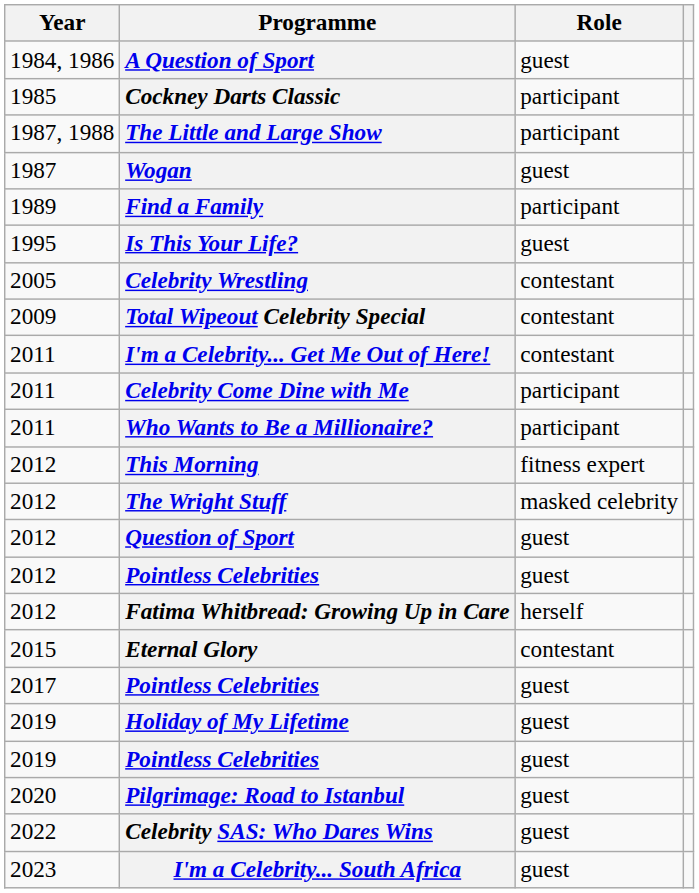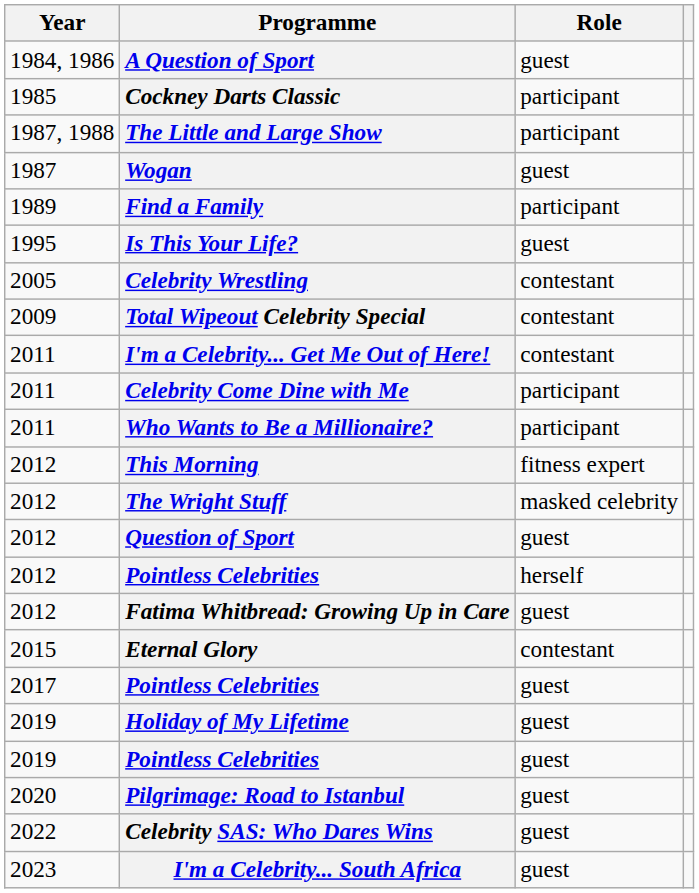 <table class="wikitable sortable">
 <tr>
 <th scope="col">Year</th>
 <th scope="col">Programme</th>
 <th scope="col">Role</th>
 <th scope=col class="unsortable"></th>
 </tr>
 <tr>
 <td>1984, 1986</td>
 <th scope=row style="text-align:left" data-sort-value=Question of Sport><em><a href='#'>A Question of Sport</a></em></th>
 <td>guest</td>
 <td></td>
 </tr>
 <tr>
 <td>1985</td>
 <th scope=row style="text-align:left"><em>Cockney Darts Classic</em></th>
 <td>participant</td>
 <td></td>
 </tr>
 <tr>
 <td>1987, 1988</td>
 <th scope=row style="text-align:left" data-sort-value=Little and Large Show><em><a href='#'>The Little and Large Show</a></em></th>
 <td>participant</td>
 <td></td>
 </tr>
 <tr>
 <td>1987</td>
 <th scope=row style="text-align:left"><em><a href='#'>Wogan</a></em></th>
 <td>guest</td>
 <td></td>
 </tr>
 <tr>
 <td>1989</td>
 <th scope=row style="text-align:left"><em><a href='#'>Find a Family</a></em></th>
 <td>participant</td>
 <td></td>
 </tr>
 <tr>
 <td>1995</td>
 <th scope=row style="text-align:left"><em><a href='#'>Is This Your Life?</a></em></th>
 <td>guest</td>
 <td></td>
 </tr>
 <tr>
 <td>2005</td>
 <th scope=row style="text-align:left"><em><a href='#'>Celebrity Wrestling</a></em></th>
 <td>contestant</td>
 <td></td>
 </tr>
 <tr>
 <td>2009</td>
 <th scope=row style="text-align:left"><em><a href='#'>Total Wipeout</a> Celebrity Special</em></th>
 <td>contestant</td>
 <td></td>
 </tr>
 <tr>
 <td>2011</td>
 <th scope=row style="text-align:left"><em><a href='#'>I'm a Celebrity... Get Me Out of Here!</a></em></th>
 <td>contestant</td>
 <td></td>
 </tr>
 <tr>
 <td>2011</td>
 <th scope=row style="text-align:left"><em><a href='#'>Celebrity Come Dine with Me</a></em></th>
 <td>participant</td>
 <td></td>
 </tr>
 <tr>
 <td>2011</td>
 <th scope=row style="text-align:left"><em><a href='#'>Who Wants to Be a Millionaire?</a></em></th>
 <td>participant</td>
 <td></td>
 </tr>
 <tr>
 <td>2012</td>
 <th scope=row style="text-align:left"><em><a href='#'>This Morning</a></em></th>
 <td>fitness expert</td>
 <td></td>
 </tr>
 <tr>
 <td>2012</td>
 <th scope=row style="text-align:left" data-sort-value=Wright Stuff><em><a href='#'>The Wright Stuff</a></em></th>
 <td>masked celebrity</td>
 <td></td>
 </tr>
 <tr>
 <td>2012</td>
 <th scope=row style="text-align:left"><em><a href='#'>Question of Sport</a></em></th>
 <td>guest</td>
 <td></td>
 </tr>
 <tr>
 <td>2012</td>
 <th scope=row style="text-align:left"><em><a href='#'>Pointless Celebrities</a></em></th>
-<td>guest</td>
+<td>herself</td>
 <td></td>
 </tr>
 <tr>
 <td>2012</td>
 <th scope=row><em>Fatima Whitbread: Growing Up in Care</em></th>
-<td>herself</td>
+<td>guest</td>
 <td></td>
 </tr>
 <tr>
 <td>2015</td>
 <th scope=row style="text-align:left"><em>Eternal Glory</em></th>
 <td>contestant</td>
 <td></td>
 </tr>
 <tr>
 <td>2017</td>
 <th scope=row style="text-align:left"><em><a href='#'>Pointless Celebrities</a></em> </th>
 <td>guest</td>
 <td></td>
 </tr>
 <tr>
 <td>2019</td>
 <th scope=row style="text-align:left"><em><a href='#'>Holiday of My Lifetime</a></em></th>
 <td>guest</td>
 <td></td>
 </tr>
 <tr>
 <td>2019</td>
 <th scope=row style="text-align:left"><em><a href='#'>Pointless Celebrities</a></em> </th>
 <td>guest</td>
 <td></td>
 </tr>
 <tr>
 <td>2020</td>
 <th scope=row style="text-align:left"><em><a href='#'>Pilgrimage: Road to Istanbul</a></em></th>
 <td>guest</td>
 <td></td>
 </tr>
 <tr>
 <td>2022</td>
 <th scope=row style="text-align:left"><em>Celebrity <a href='#'>SAS: Who Dares Wins</a></em></th>
 <td>guest</td>
 <td></td>
 </tr>
 <tr>
 <td>2023</td>
 <th><em><a href='#'>I'm a Celebrity... South Africa</a></em></th>
 <td>guest</td>
 <td></td>
 </tr>
 </table>
